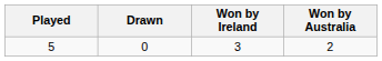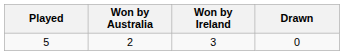 <table class="wikitable">
 <tr>
 <th width="118">Played</th>
+<th width="117">Won by<br>Australia</th>
+<th width="117">Won by<br>Ireland</th>
 <th width="118">Drawn</th>
-<th width="117">Won by<br>Ireland</th>
-<th width="117">Won by<br>Australia</th>
 </tr>
 <tr>
 <td align=center>5</td>
+<td align=center>2</td>
+<td align=center>3</td>
 <td align=center>0</td>
-<td align=center>3</td>
-<td align=center>2</td>
 </tr>
 </table>
